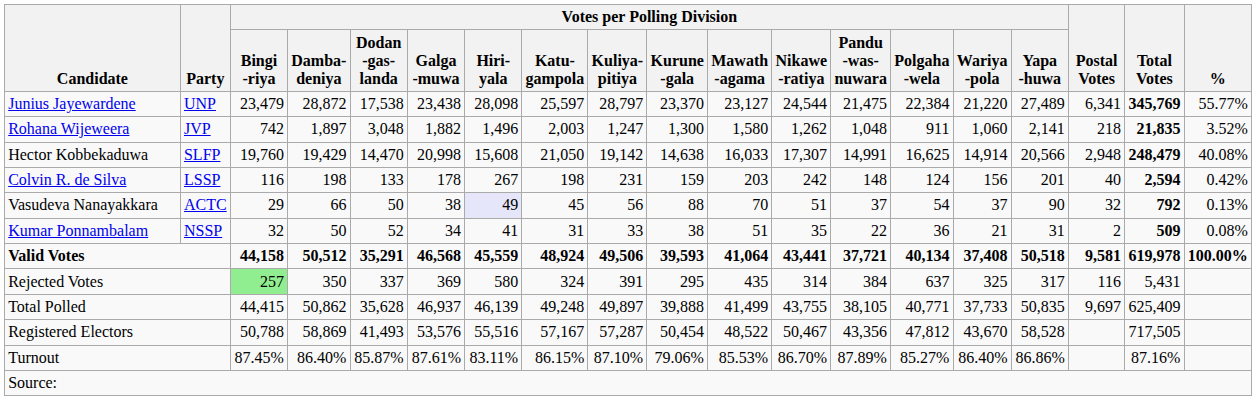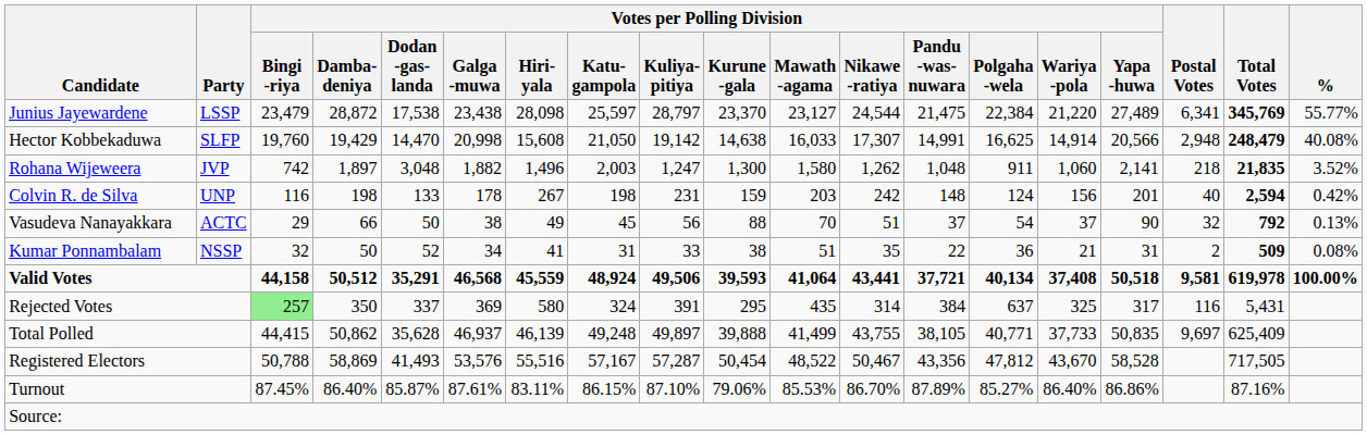 <table class="wikitable" border="1" style="text-align:right;">
 <tr>
 <th align=left valign=bottom rowspan=2 width="180">Candidate</th>
 <th align=left valign=bottom rowspan=2 width="40">Party</th>
 <th colspan=14>Votes per Polling Division</th>
 <th align=center valign=bottom rowspan=2 width="50">Postal<br>Votes</th>
 <th align=center valign=bottom rowspan=2 width="50">Total Votes</th>
 <th align=center valign=bottom rowspan=2 width="50">%</th>
 </tr>
 <tr>
 <th align=center valign=bottom width="50">Bingi<br>-riya</th>
 <th align=center valign=bottom width="50">Damba-<br>deniya</th>
 <th align=center valign=bottom width="50">Dodan<br>-gas-<br>landa</th>
 <th align=center valign=bottom width="50">Galga<br>-muwa</th>
 <th align=center valign=bottom width="50">Hiri-<br>yala</th>
 <th align=center valign=bottom width="50">Katu-<br>gampola</th>
 <th align=center valign=bottom width="50">Kuliya-<br>pitiya</th>
 <th align=center valign=bottom width="50">Kurune<br>-gala</th>
 <th align=center valign=bottom width="50">Mawath<br>-agama</th>
 <th align=center valign=bottom width="50">Nikawe<br>-ratiya</th>
 <th align=center valign=bottom width="50">Pandu<br>-was-<br>nuwara</th>
 <th align=center valign=bottom width="50">Polgaha<br>-wela</th>
 <th align=center valign=bottom width="50">Wariya<br>-pola</th>
 <th align=center valign=bottom width="50">Yapa<br>-huwa</th>
 </tr>
 <tr>
 <td align=left><a href='#'>Junius Jayewardene</a></td>
-<td align=left><a href='#'>UNP</a></td>
+<td align=left><a href='#'>LSSP</a></td>
 <td>23,479</td>
 <td>28,872</td>
 <td>17,538</td>
 <td>23,438</td>
 <td>28,098</td>
 <td>25,597</td>
 <td>28,797</td>
 <td>23,370</td>
 <td>23,127</td>
 <td>24,544</td>
 <td>21,475</td>
 <td>22,384</td>
 <td>21,220</td>
 <td>27,489</td>
 <td>6,341</td>
 <td><strong>345,769</strong></td>
 <td>55.77%</td>
+</tr>
+<tr>
+<td align=left>Hector Kobbekaduwa</td>
+<td align=left><a href='#'>SLFP</a></td>
+<td>19,760</td>
+<td>19,429</td>
+<td>14,470</td>
+<td>20,998</td>
+<td>15,608</td>
+<td>21,050</td>
+<td>19,142</td>
+<td>14,638</td>
+<td>16,033</td>
+<td>17,307</td>
+<td>14,991</td>
+<td>16,625</td>
+<td>14,914</td>
+<td>20,566</td>
+<td>2,948</td>
+<td><strong>248,479</strong></td>
+<td>40.08%</td>
 </tr>
 <tr>
 <td align=left><a href='#'>Rohana Wijeweera</a></td>
 <td align=left><a href='#'>JVP</a></td>
 <td>742</td>
 <td>1,897</td>
 <td>3,048</td>
 <td>1,882</td>
 <td>1,496</td>
 <td>2,003</td>
 <td>1,247</td>
 <td>1,300</td>
 <td>1,580</td>
 <td>1,262</td>
 <td>1,048</td>
 <td>911</td>
 <td>1,060</td>
 <td>2,141</td>
 <td>218</td>
 <td><strong>21,835</strong></td>
 <td>3.52%</td>
 </tr>
 <tr>
-<td align=left>Hector Kobbekaduwa</td>
-<td align=left><a href='#'>SLFP</a></td>
-<td>19,760</td>
-<td>19,429</td>
-<td>14,470</td>
-<td>20,998</td>
-<td>15,608</td>
-<td>21,050</td>
-<td>19,142</td>
-<td>14,638</td>
-<td>16,033</td>
-<td>17,307</td>
-<td>14,991</td>
-<td>16,625</td>
-<td>14,914</td>
-<td>20,566</td>
-<td>2,948</td>
-<td><strong>248,479</strong></td>
-<td>40.08%</td>
-</tr>
-<tr>
 <td align=left><a href='#'>Colvin R. de Silva</a></td>
-<td align=left><a href='#'>LSSP</a></td>
+<td align=left><a href='#'>UNP</a></td>
 <td>116</td>
 <td>198</td>
 <td>133</td>
 <td>178</td>
 <td>267</td>
 <td>198</td>
 <td>231</td>
 <td>159</td>
 <td>203</td>
 <td>242</td>
 <td>148</td>
 <td>124</td>
 <td>156</td>
 <td>201</td>
 <td>40</td>
 <td><strong>2,594</strong></td>
 <td>0.42%</td>
 </tr>
 <tr>
 <td align=left>Vasudeva Nanayakkara</td>
 <td align=left><a href='#'>ACTC</a></td>
 <td>29</td>
 <td>66</td>
 <td>50</td>
 <td>38</td>
-<td style="background: lavender;">49</td>
+<td>49</td>
 <td>45</td>
 <td>56</td>
 <td>88</td>
 <td>70</td>
 <td>51</td>
 <td>37</td>
 <td>54</td>
 <td>37</td>
 <td>90</td>
 <td>32</td>
 <td><strong>792</strong></td>
 <td>0.13%</td>
 </tr>
 <tr>
 <td align=left><a href='#'>Kumar Ponnambalam</a></td>
 <td align=left><a href='#'>NSSP</a></td>
 <td>32</td>
 <td>50</td>
 <td>52</td>
 <td>34</td>
 <td>41</td>
 <td>31</td>
 <td>33</td>
 <td>38</td>
 <td>51</td>
 <td>35</td>
 <td>22</td>
 <td>36</td>
 <td>21</td>
 <td>31</td>
 <td>2</td>
 <td><strong>509</strong></td>
 <td>0.08%</td>
 </tr>
 <tr>
 <td align=left colspan=2><strong>Valid Votes</strong></td>
 <td><strong>44,158</strong></td>
 <td><strong>50,512</strong></td>
 <td><strong>35,291</strong></td>
 <td><strong>46,568</strong></td>
 <td><strong>45,559</strong></td>
 <td><strong>48,924</strong></td>
 <td><strong>49,506</strong></td>
 <td><strong>39,593</strong></td>
 <td><strong>41,064</strong></td>
 <td><strong>43,441</strong></td>
 <td><strong>37,721</strong></td>
 <td><strong>40,134</strong></td>
 <td><strong>37,408</strong></td>
 <td><strong>50,518</strong></td>
 <td><strong>9,581</strong></td>
 <td><strong>619,978</strong></td>
 <td><strong>100.00%</strong></td>
 </tr>
 <tr>
 <td align=left colspan=2>Rejected Votes</td>
 <td style="background: lightgreen;">257</td>
 <td>350</td>
 <td>337</td>
 <td>369</td>
 <td>580</td>
 <td>324</td>
 <td>391</td>
 <td>295</td>
 <td>435</td>
 <td>314</td>
 <td>384</td>
 <td>637</td>
 <td>325</td>
 <td>317</td>
 <td>116</td>
 <td>5,431</td>
 <td></td>
 </tr>
 <tr>
 <td align=left colspan=2>Total Polled</td>
 <td>44,415</td>
 <td>50,862</td>
 <td>35,628</td>
 <td>46,937</td>
 <td>46,139</td>
 <td>49,248</td>
 <td>49,897</td>
 <td>39,888</td>
 <td>41,499</td>
 <td>43,755</td>
 <td>38,105</td>
 <td>40,771</td>
 <td>37,733</td>
 <td>50,835</td>
 <td>9,697</td>
 <td>625,409</td>
 <td></td>
 </tr>
 <tr>
 <td align=left colspan=2>Registered Electors</td>
 <td>50,788</td>
 <td>58,869</td>
 <td>41,493</td>
 <td>53,576</td>
 <td>55,516</td>
 <td>57,167</td>
 <td>57,287</td>
 <td>50,454</td>
 <td>48,522</td>
 <td>50,467</td>
 <td>43,356</td>
 <td>47,812</td>
 <td>43,670</td>
 <td>58,528</td>
 <td></td>
 <td>717,505</td>
 <td></td>
 </tr>
 <tr>
 <td align=left colspan=2>Turnout</td>
 <td>87.45%</td>
 <td>86.40%</td>
 <td>85.87%</td>
 <td>87.61%</td>
 <td>83.11%</td>
 <td>86.15%</td>
 <td>87.10%</td>
 <td>79.06%</td>
 <td>85.53%</td>
 <td>86.70%</td>
 <td>87.89%</td>
 <td>85.27%</td>
 <td>86.40%</td>
 <td>86.86%</td>
 <td></td>
 <td>87.16%</td>
 <td></td>
 </tr>
 <tr>
 <td align=left colspan=19>Source:</td>
 </tr>
 </table>
